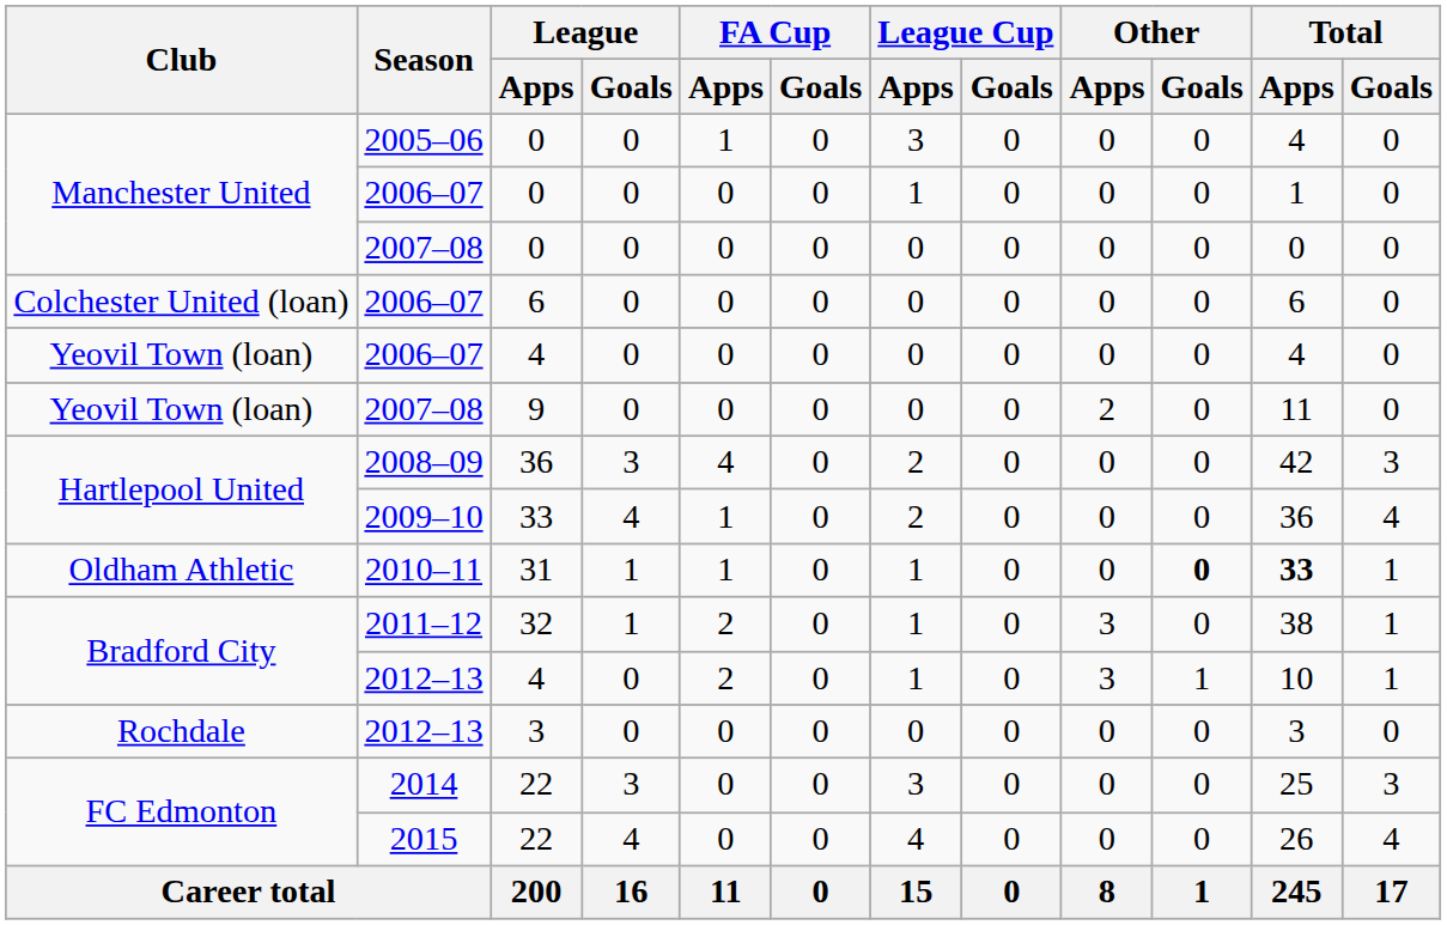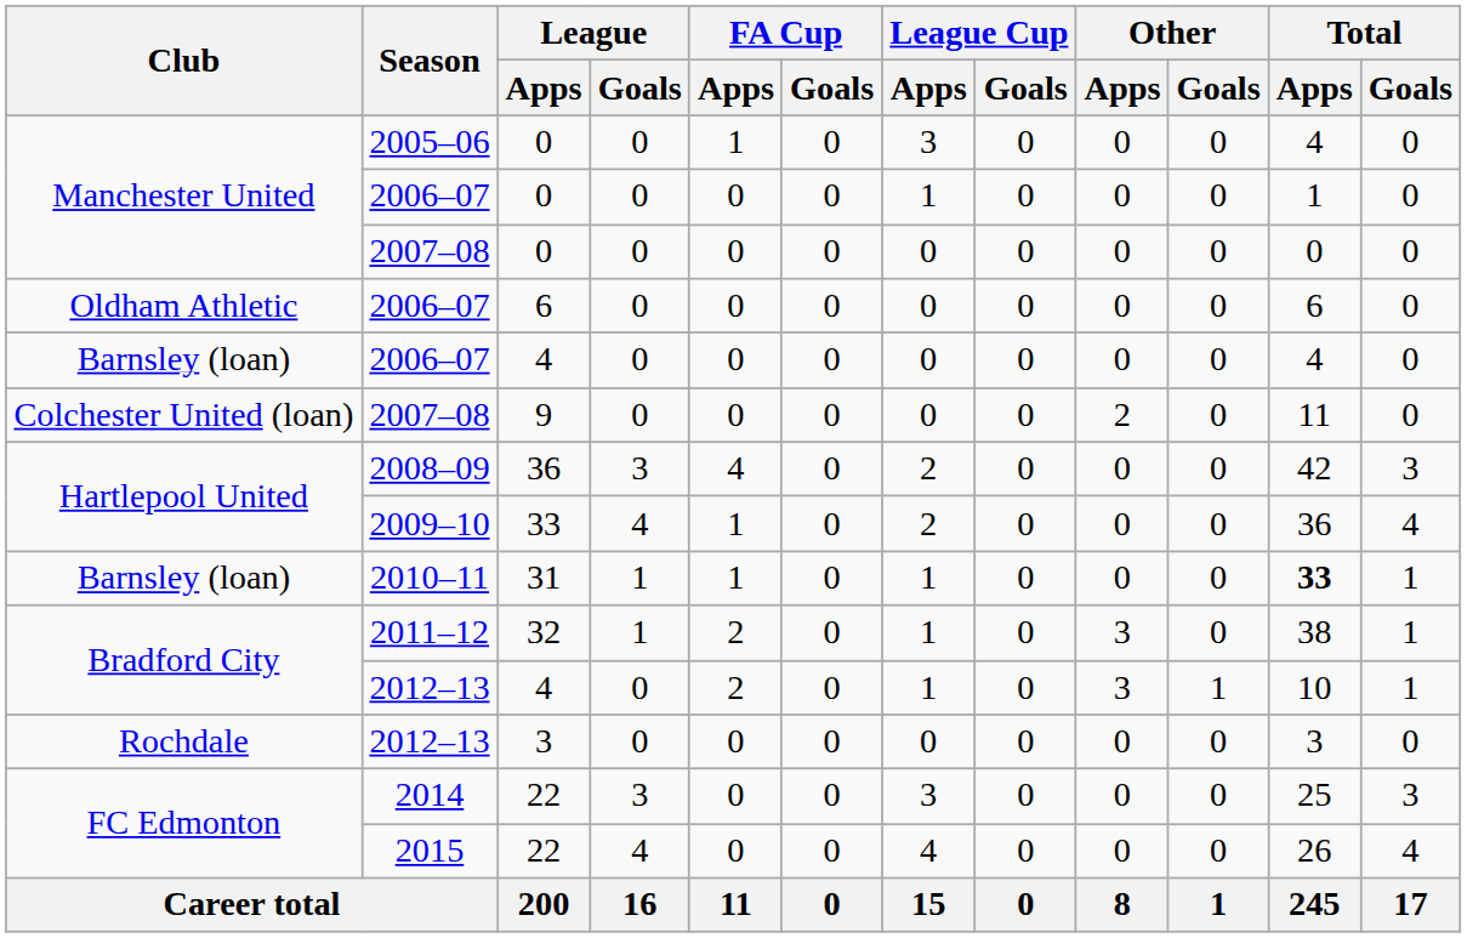 <table class="wikitable" style="text-align:center">
 <tr>
 <th rowspan="2">Club</th>
 <th rowspan="2">Season</th>
 <th colspan="2">League</th>
 <th colspan="2"><a href='#'>FA Cup</a></th>
 <th colspan="2"><a href='#'>League Cup</a></th>
 <th colspan="2">Other</th>
 <th colspan="2">Total</th>
 </tr>
 <tr>
 <th>Apps</th>
 <th>Goals</th>
 <th>Apps</th>
 <th>Goals</th>
 <th>Apps</th>
 <th>Goals</th>
 <th>Apps</th>
 <th>Goals</th>
 <th>Apps</th>
 <th>Goals</th>
 </tr>
 <tr>
 <td rowspan="3"><a href='#'>Manchester United</a></td>
 <td><a href='#'>2005–06</a></td>
 <td>0</td>
 <td>0</td>
 <td>1</td>
 <td>0</td>
 <td>3</td>
 <td>0</td>
 <td>0</td>
 <td>0</td>
 <td>4</td>
 <td>0</td>
 </tr>
 <tr>
 <td><a href='#'>2006–07</a></td>
 <td>0</td>
 <td>0</td>
 <td>0</td>
 <td>0</td>
 <td>1</td>
 <td>0</td>
 <td>0</td>
 <td>0</td>
 <td>1</td>
 <td>0</td>
 </tr>
 <tr>
 <td><a href='#'>2007–08</a></td>
 <td>0</td>
 <td>0</td>
 <td>0</td>
 <td>0</td>
 <td>0</td>
 <td>0</td>
 <td>0</td>
 <td>0</td>
 <td>0</td>
 <td>0</td>
 </tr>
 <tr>
-<td><a href='#'>Colchester United</a> (loan)</td>
+<td><a href='#'>Oldham Athletic</a></td>
 <td><a href='#'>2006–07</a></td>
 <td>6</td>
 <td>0</td>
 <td>0</td>
 <td>0</td>
 <td>0</td>
 <td>0</td>
 <td>0</td>
 <td>0</td>
 <td>6</td>
 <td>0</td>
 </tr>
 <tr>
-<td><a href='#'>Yeovil Town</a> (loan)</td>
+<td><a href='#'>Barnsley</a> (loan)</td>
 <td><a href='#'>2006–07</a></td>
 <td>4</td>
 <td>0</td>
 <td>0</td>
 <td>0</td>
 <td>0</td>
 <td>0</td>
 <td>0</td>
 <td>0</td>
 <td>4</td>
 <td>0</td>
 </tr>
 <tr>
-<td><a href='#'>Yeovil Town</a> (loan)</td>
+<td><a href='#'>Colchester United</a> (loan)</td>
 <td><a href='#'>2007–08</a></td>
 <td>9</td>
 <td>0</td>
 <td>0</td>
 <td>0</td>
 <td>0</td>
 <td>0</td>
 <td>2</td>
 <td>0</td>
 <td>11</td>
 <td>0</td>
 </tr>
 <tr>
 <td rowspan="2"><a href='#'>Hartlepool United</a></td>
 <td><a href='#'>2008–09</a></td>
 <td>36</td>
 <td>3</td>
 <td>4</td>
 <td>0</td>
 <td>2</td>
 <td>0</td>
 <td>0</td>
 <td>0</td>
 <td>42</td>
 <td>3</td>
 </tr>
 <tr>
 <td><a href='#'>2009–10</a></td>
 <td>33</td>
 <td>4</td>
 <td>1</td>
 <td>0</td>
 <td>2</td>
 <td>0</td>
 <td>0</td>
 <td>0</td>
 <td>36</td>
 <td>4</td>
 </tr>
 <tr>
-<td><a href='#'>Oldham Athletic</a></td>
+<td><a href='#'>Barnsley</a> (loan)</td>
 <td><a href='#'>2010–11</a></td>
 <td>31</td>
 <td>1</td>
 <td>1</td>
 <td>0</td>
 <td>1</td>
 <td>0</td>
 <td>0</td>
-<td><strong>0</strong></td>
+<td>0</td>
 <td><strong>33</strong></td>
 <td>1</td>
 </tr>
 <tr>
 <td rowspan="2"><a href='#'>Bradford City</a></td>
 <td><a href='#'>2011–12</a></td>
 <td>32</td>
 <td>1</td>
 <td>2</td>
 <td>0</td>
 <td>1</td>
 <td>0</td>
 <td>3</td>
 <td>0</td>
 <td>38</td>
 <td>1</td>
 </tr>
 <tr>
 <td><a href='#'>2012–13</a></td>
 <td>4</td>
 <td>0</td>
 <td>2</td>
 <td>0</td>
 <td>1</td>
 <td>0</td>
 <td>3</td>
 <td>1</td>
 <td>10</td>
 <td>1</td>
 </tr>
 <tr>
 <td><a href='#'>Rochdale</a></td>
 <td><a href='#'>2012–13</a></td>
 <td>3</td>
 <td>0</td>
 <td>0</td>
 <td>0</td>
 <td>0</td>
 <td>0</td>
 <td>0</td>
 <td>0</td>
 <td>3</td>
 <td>0</td>
 </tr>
 <tr>
 <td rowspan="2"><a href='#'>FC Edmonton</a></td>
 <td><a href='#'>2014</a></td>
 <td>22</td>
 <td>3</td>
 <td>0</td>
 <td>0</td>
 <td>3</td>
 <td>0</td>
 <td>0</td>
 <td>0</td>
 <td>25</td>
 <td>3</td>
 </tr>
 <tr>
 <td><a href='#'>2015</a></td>
 <td>22</td>
 <td>4</td>
 <td>0</td>
 <td>0</td>
 <td>4</td>
 <td>0</td>
 <td>0</td>
 <td>0</td>
 <td>26</td>
 <td>4</td>
 </tr>
 <tr>
 <th colspan="2">Career total</th>
 <th>200</th>
 <th>16</th>
 <th>11</th>
 <th>0</th>
 <th>15</th>
 <th>0</th>
 <th>8</th>
 <th>1</th>
 <th>245</th>
 <th>17</th>
 </tr>
 </table>
